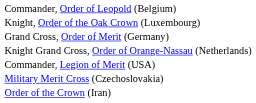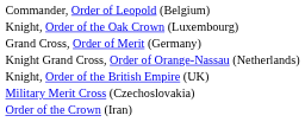 <table>
 <tr>
 <td></td>
 <td>Commander, <a href='#'>Order of Leopold</a> (Belgium)</td>
 </tr>
 <tr>
 <td></td>
 <td>Knight, <a href='#'>Order of the Oak Crown</a> (Luxembourg)</td>
 </tr>
 <tr>
 <td></td>
 <td>Grand Cross, <a href='#'>Order of Merit</a> (Germany)</td>
 </tr>
 <tr>
 <td></td>
 <td>Knight Grand Cross, <a href='#'>Order of Orange-Nassau</a> (Netherlands)</td>
 </tr>
 <tr>
 <td></td>
-<td>Commander, <a href='#'>Legion of Merit</a> (USA)</td>
+<td>Knight, <a href='#'>Order of the British Empire</a> (UK)</td>
 </tr>
 <tr>
 <td></td>
 <td><a href='#'>Military Merit Cross</a> (Czechoslovakia)</td>
 </tr>
 <tr>
 <td></td>
 <td><a href='#'>Order of the Crown</a> (Iran)</td>
 </tr>
 </table>
